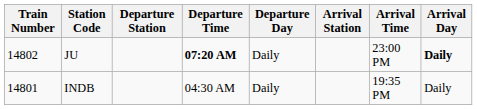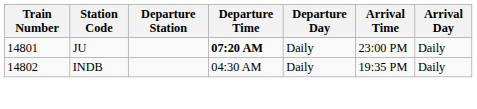 <table class="wikitable">
 <tr>
 <th>Train Number</th>
 <th>Station Code</th>
 <th>Departure Station</th>
 <th>Departure Time</th>
 <th>Departure Day</th>
-<th>Arrival Station</th>
 <th>Arrival Time</th>
 <th>Arrival Day</th>
 </tr>
 <tr>
-<td>14802</td>
+<td>14801</td>
 <td>JU</td>
 <td></td>
 <td><strong>07:20 AM</strong></td>
 <td>Daily</td>
-<td></td>
 <td>23:00 PM</td>
-<td><strong>Daily</strong></td>
+<td>Daily</td>
 </tr>
 <tr>
-<td>14801</td>
+<td>14802</td>
 <td>INDB</td>
 <td></td>
 <td>04:30 AM</td>
 <td>Daily</td>
-<td></td>
 <td>19:35 PM</td>
 <td>Daily</td>
 </tr>
 </table>
